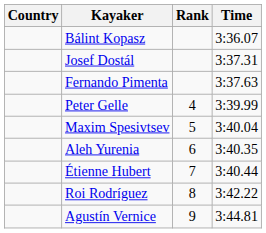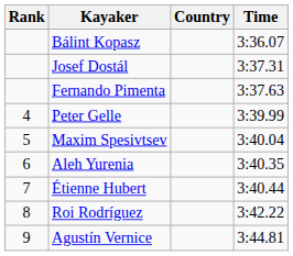 <table class="wikitable" style="text-align:center">
 <tr>
+<th>Rank</th>
+<th>Kayaker</th>
 <th>Country</th>
-<th>Kayaker</th>
-<th>Rank</th>
 <th>Time</th>
 </tr>
 <tr>
+<td></td>
+<td align="left"><a href='#'>Bálint Kopasz</a></td>
 <td align="left"></td>
-<td align="left"><a href='#'>Bálint Kopasz</a></td>
-<td></td>
 <td>3:36.07</td>
 </tr>
 <tr>
+<td></td>
+<td align="left"><a href='#'>Josef Dostál</a></td>
 <td align="left"></td>
-<td align="left"><a href='#'>Josef Dostál</a></td>
-<td></td>
 <td>3:37.31</td>
 </tr>
 <tr>
+<td></td>
+<td align="left"><a href='#'>Fernando Pimenta</a></td>
 <td align="left"></td>
-<td align="left"><a href='#'>Fernando Pimenta</a></td>
-<td></td>
 <td>3:37.63</td>
 </tr>
 <tr>
+<td>4</td>
+<td align="left"><a href='#'>Peter Gelle</a></td>
 <td align="left"></td>
-<td align="left"><a href='#'>Peter Gelle</a></td>
-<td>4</td>
 <td>3:39.99</td>
 </tr>
 <tr>
+<td>5</td>
+<td align="left"><a href='#'>Maxim Spesivtsev</a></td>
 <td align="left"></td>
-<td align="left"><a href='#'>Maxim Spesivtsev</a></td>
-<td>5</td>
 <td>3:40.04</td>
 </tr>
 <tr>
+<td>6</td>
+<td align="left"><a href='#'>Aleh Yurenia</a></td>
 <td align="left"></td>
-<td align="left"><a href='#'>Aleh Yurenia</a></td>
-<td>6</td>
 <td>3:40.35</td>
 </tr>
 <tr>
+<td>7</td>
+<td align="left"><a href='#'>Étienne Hubert</a></td>
 <td align="left"></td>
-<td align="left"><a href='#'>Étienne Hubert</a></td>
-<td>7</td>
 <td>3:40.44</td>
 </tr>
 <tr>
+<td>8</td>
+<td align="left"><a href='#'>Roi Rodríguez</a></td>
 <td align="left"></td>
-<td align="left"><a href='#'>Roi Rodríguez</a></td>
-<td>8</td>
 <td>3:42.22</td>
 </tr>
 <tr>
+<td>9</td>
+<td align="left"><a href='#'>Agustín Vernice</a></td>
 <td align="left"></td>
-<td align="left"><a href='#'>Agustín Vernice</a></td>
-<td>9</td>
 <td>3:44.81</td>
 </tr>
 </table>
